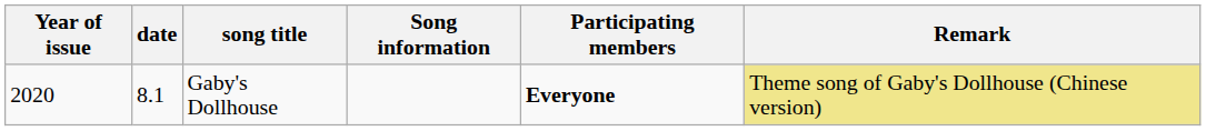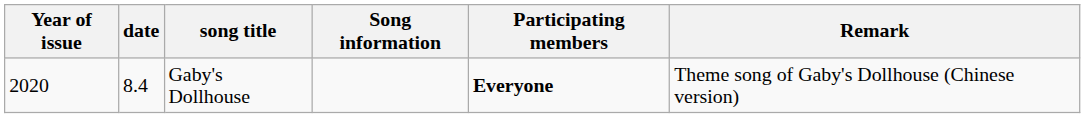 <table class="wikitable">
 <tr>
 <th>Year of issue</th>
 <th>date</th>
 <th>song title</th>
 <th>Song information</th>
 <th>Participating members</th>
 <th>Remark</th>
 </tr>
 <tr>
 <td>2020</td>
-<td>8.1</td>
+<td>8.4</td>
 <td>Gaby's Dollhouse</td>
 <td></td>
 <td><strong>Everyone</strong></td>
-<td style="background: khaki;">Theme song of Gaby's Dollhouse (Chinese version)</td>
+<td>Theme song of Gaby's Dollhouse (Chinese version)</td>
 </tr>
 </table>
